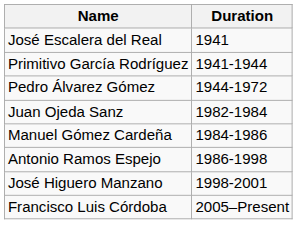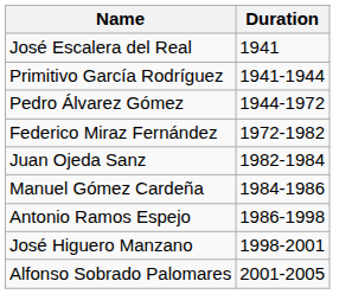 <table class="wikitable" style="margin-bottom: 10px;">
 <tr>
 <th>Name</th>
 <th>Duration</th>
 </tr>
 <tr>
 <td>José Escalera del Real</td>
 <td>1941</td>
 </tr>
 <tr>
 <td>Primitivo García Rodríguez</td>
 <td>1941-1944</td>
 </tr>
 <tr>
 <td>Pedro Álvarez Gómez</td>
 <td>1944-1972</td>
 </tr>
 <tr>
+<td>Federico Miraz Fernández</td>
+<td>1972-1982</td>
+</tr>
+<tr>
 <td>Juan Ojeda Sanz</td>
 <td>1982-1984</td>
 </tr>
 <tr>
 <td>Manuel Gómez Cardeña</td>
 <td>1984-1986</td>
 </tr>
 <tr>
 <td>Antonio Ramos Espejo</td>
 <td>1986-1998</td>
 </tr>
 <tr>
 <td>José Higuero Manzano</td>
 <td>1998-2001</td>
 </tr>
 <tr>
-<td>Francisco Luis Córdoba</td>
-<td>2005–Present</td>
+<td>Alfonso Sobrado Palomares</td>
+<td>2001-2005</td>
 </tr>
 </table>
